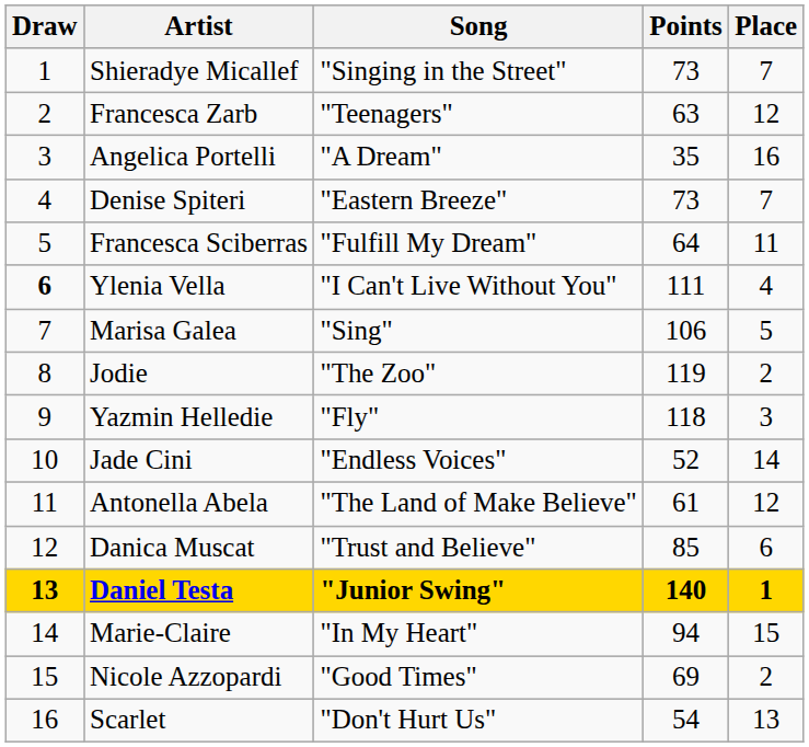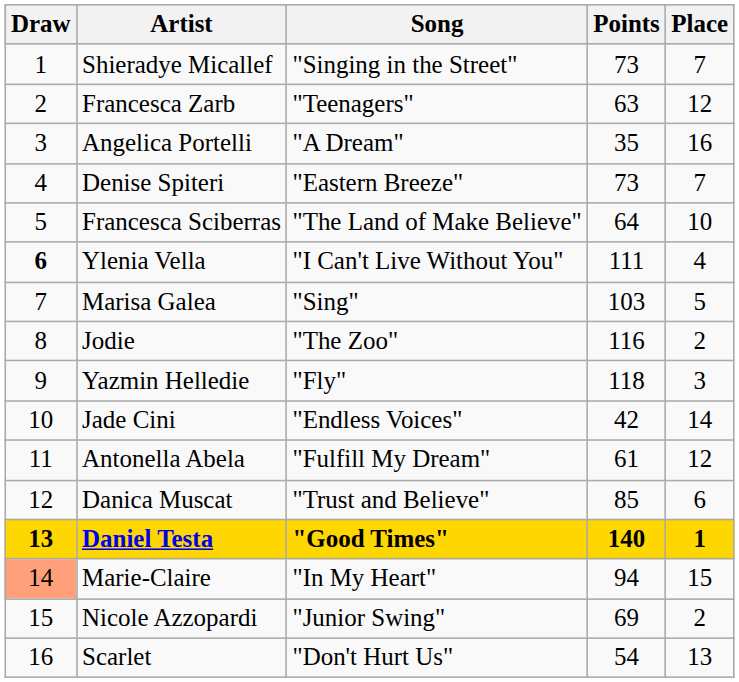 <table class="sortable wikitable" style="margin: 1em auto 1em auto; text-align:center">
 <tr bgcolor="#CCCCCC">
 <th>Draw</th>
 <th>Artist</th>
 <th>Song</th>
 <th>Points</th>
 <th>Place</th>
 </tr>
 <tr>
 <td>1</td>
 <td align="left">Shieradye Micallef</td>
 <td align="left">"Singing in the Street"</td>
 <td>73</td>
 <td>7</td>
 </tr>
 <tr>
 <td>2</td>
 <td align="left">Francesca Zarb</td>
 <td align="left">"Teenagers"</td>
 <td>63</td>
 <td>12</td>
 </tr>
 <tr>
 <td>3</td>
 <td align="left">Angelica Portelli</td>
 <td align="left">"A Dream"</td>
 <td>35</td>
 <td>16</td>
 </tr>
 <tr>
 <td>4</td>
 <td align="left">Denise Spiteri</td>
 <td align="left">"Eastern Breeze"</td>
 <td>73</td>
 <td>7</td>
 </tr>
 <tr>
 <td>5</td>
 <td align="left">Francesca Sciberras</td>
-<td align="left">"Fulfill My Dream"</td>
+<td align="left">"The Land of Make Believe"</td>
 <td>64</td>
-<td>11</td>
+<td>10</td>
 </tr>
 <tr>
 <td><strong>6</strong></td>
 <td align="left">Ylenia Vella</td>
 <td align="left">"I Can't Live Without You"</td>
 <td>111</td>
 <td>4</td>
 </tr>
 <tr>
 <td>7</td>
 <td align="left">Marisa Galea</td>
 <td align="left">"Sing"</td>
-<td>106</td>
+<td>103</td>
 <td>5</td>
 </tr>
 <tr>
 <td>8</td>
 <td align="left">Jodie</td>
 <td align="left">"The Zoo"</td>
-<td>119</td>
+<td>116</td>
 <td>2</td>
 </tr>
 <tr>
 <td>9</td>
 <td align="left">Yazmin Helledie</td>
 <td align="left">"Fly"</td>
 <td>118</td>
 <td>3</td>
 </tr>
 <tr>
 <td>10</td>
 <td align="left">Jade Cini</td>
 <td align="left">"Endless Voices"</td>
-<td>52</td>
+<td>42</td>
 <td>14</td>
 </tr>
 <tr>
 <td>11</td>
 <td align="left">Antonella Abela</td>
-<td align="left">"The Land of Make Believe"</td>
+<td align="left">"Fulfill My Dream"</td>
 <td>61</td>
 <td>12</td>
 </tr>
 <tr>
 <td>12</td>
 <td align="left">Danica Muscat</td>
 <td align="left">"Trust and Believe"</td>
 <td>85</td>
 <td>6</td>
 </tr>
 <tr style="font-weight:bold; background:gold;">
 <td>13</td>
 <td align="left"><a href='#'>Daniel Testa</a></td>
-<td align="left">"Junior Swing"</td>
+<td align="left">"Good Times"</td>
 <td>140</td>
 <td>1</td>
 </tr>
 <tr>
-<td>14</td>
+<td style="background: lightsalmon;">14</td>
 <td align="left">Marie-Claire</td>
 <td align="left">"In My Heart"</td>
 <td>94</td>
 <td>15</td>
 </tr>
 <tr>
 <td>15</td>
 <td align="left">Nicole Azzopardi</td>
-<td align="left">"Good Times"</td>
+<td align="left">"Junior Swing"</td>
 <td>69</td>
 <td>2</td>
 </tr>
 <tr>
 <td>16</td>
 <td align="left">Scarlet</td>
 <td align="left">"Don't Hurt Us"</td>
 <td>54</td>
 <td>13</td>
 </tr>
 </table>
